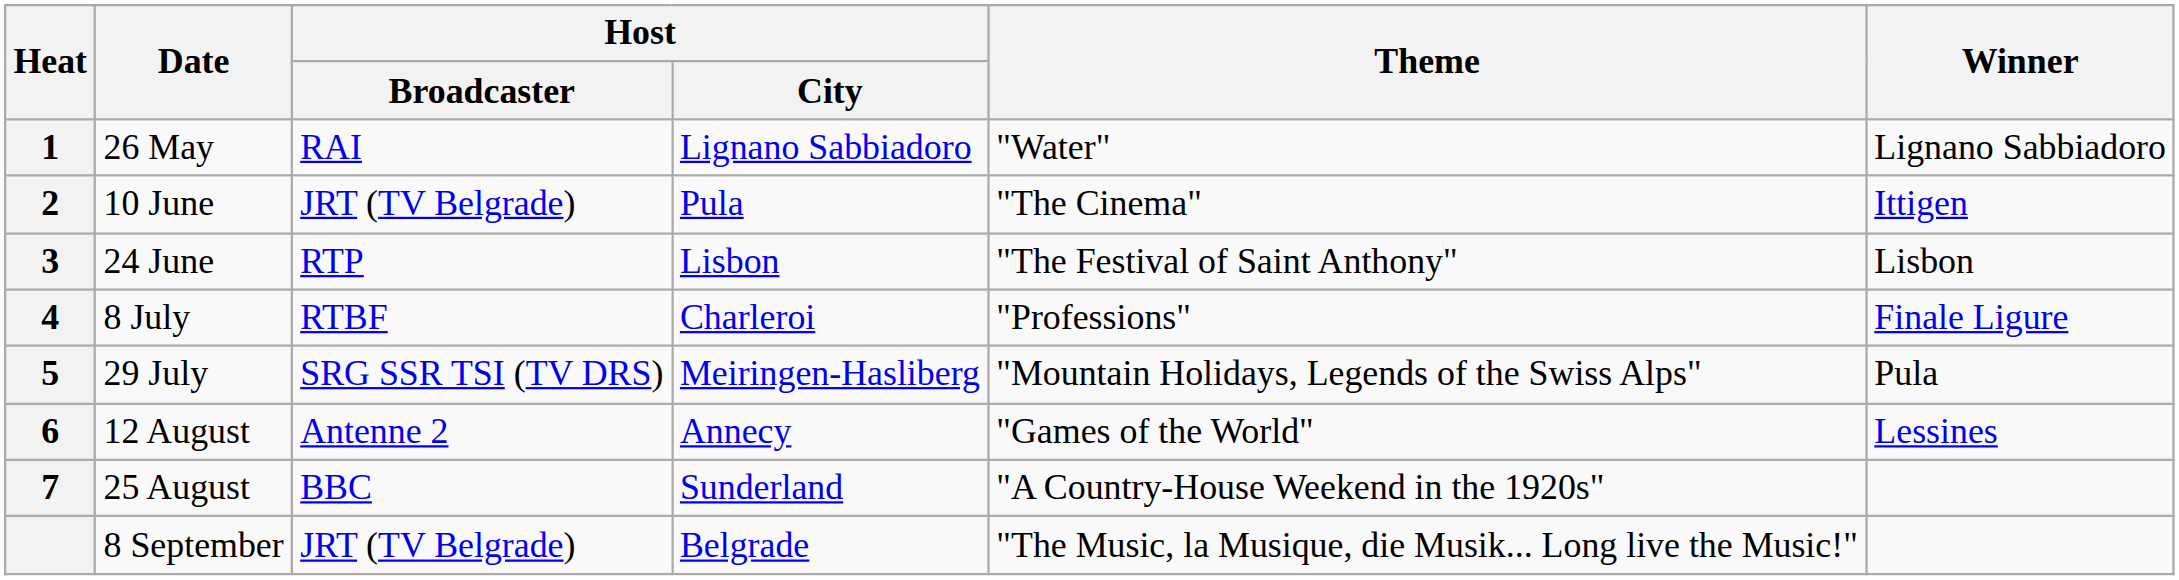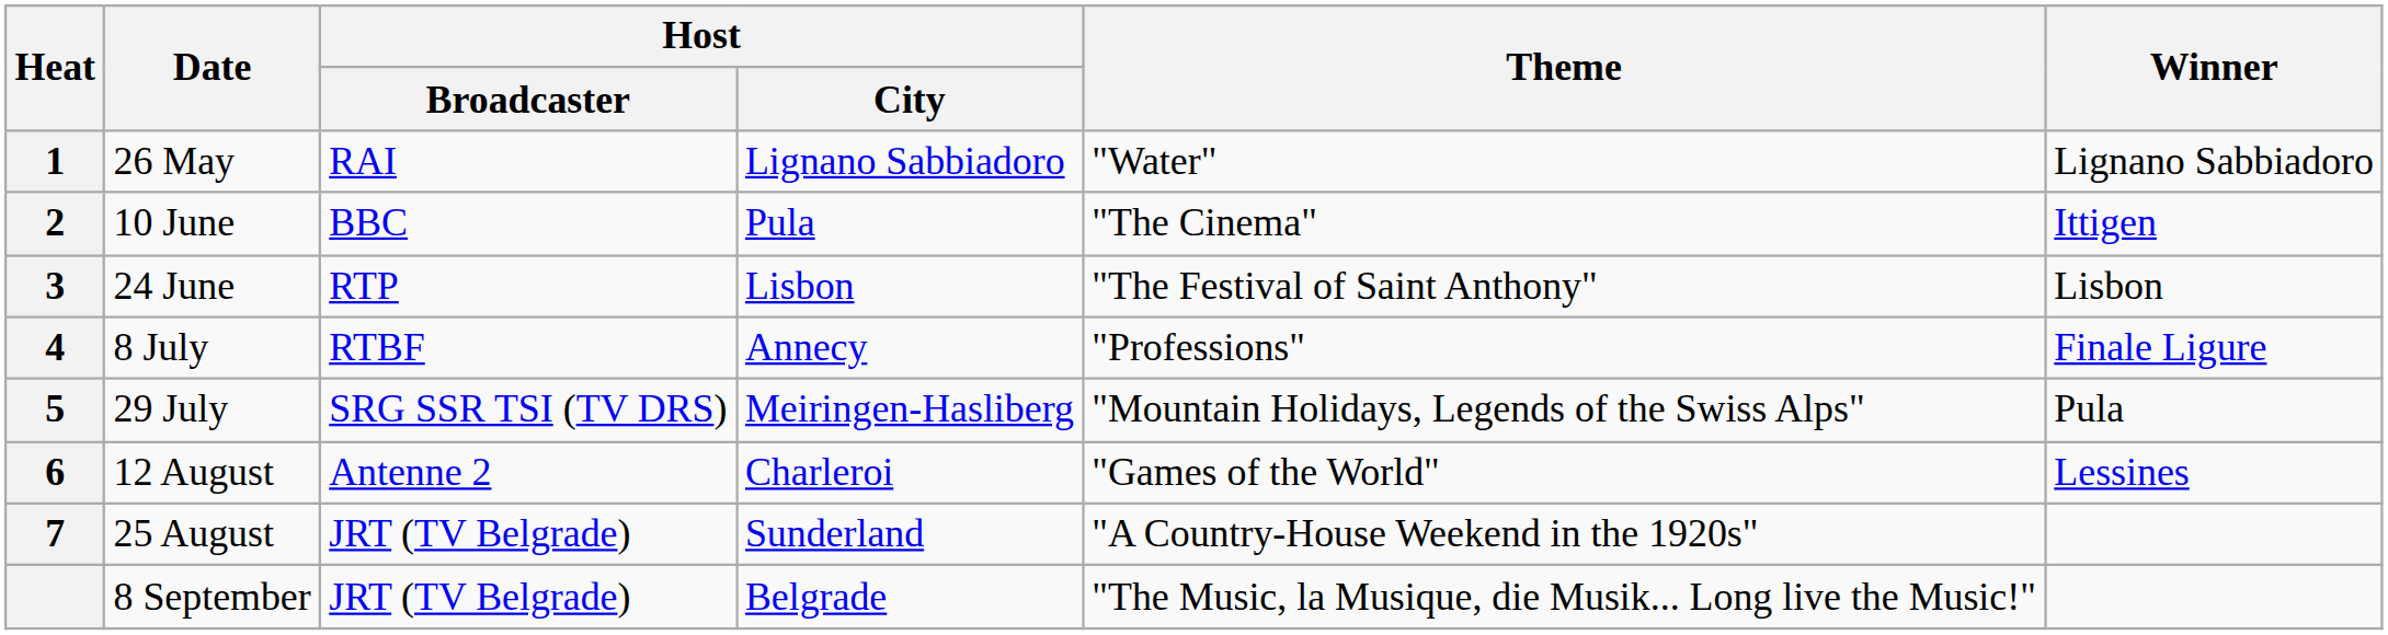 <table class="wikitable plainrowheaders">
 <tr>
 <th scope="col" rowspan=2>Heat</th>
 <th scope="col" rowspan=2>Date</th>
 <th scope="col" colspan=2>Host</th>
 <th scope="col" rowspan=2>Theme</th>
 <th scope="col" rowspan=2>Winner</th>
 </tr>
 <tr>
 <th scope="col">Broadcaster</th>
 <th scope="col">City</th>
 </tr>
 <tr>
 <th scope="row" style="text-align:center;">1</th>
 <td>26 May</td>
 <td><a href='#'>RAI</a></td>
 <td> <a href='#'>Lignano Sabbiadoro</a></td>
 <td>"Water"</td>
 <td> Lignano Sabbiadoro</td>
 </tr>
 <tr>
 <th scope="row" style="text-align:center;">2</th>
 <td>10 June</td>
-<td><a href='#'>JRT</a> (<a href='#'>TV Belgrade</a>)</td>
+<td><a href='#'>BBC</a></td>
 <td> <a href='#'>Pula</a></td>
 <td>"The Cinema"</td>
 <td> <a href='#'>Ittigen</a></td>
 </tr>
 <tr>
 <th scope="row" style="text-align:center;">3</th>
 <td>24 June</td>
 <td><a href='#'>RTP</a></td>
 <td> <a href='#'>Lisbon</a></td>
 <td>"The Festival of Saint Anthony"</td>
 <td> Lisbon</td>
 </tr>
 <tr>
 <th scope="row" style="text-align:center;">4</th>
 <td>8 July</td>
 <td><a href='#'>RTBF</a></td>
-<td> <a href='#'>Charleroi</a></td>
+<td> <a href='#'>Annecy</a></td>
 <td>"Professions"</td>
 <td> <a href='#'>Finale Ligure</a></td>
 </tr>
 <tr>
 <th scope="row" style="text-align:center;">5</th>
 <td>29 July</td>
 <td><a href='#'>SRG SSR TSI</a> (<a href='#'>TV DRS</a>)</td>
 <td> <a href='#'>Meiringen-Hasliberg</a></td>
 <td>"Mountain Holidays, Legends of the Swiss Alps"</td>
 <td> Pula</td>
 </tr>
 <tr>
 <th scope="row" style="text-align:center;">6</th>
 <td>12 August</td>
 <td><a href='#'>Antenne 2</a></td>
-<td> <a href='#'>Annecy</a></td>
+<td> <a href='#'>Charleroi</a></td>
 <td>"Games of the World"</td>
 <td> <a href='#'>Lessines</a></td>
 </tr>
 <tr>
 <th scope="row" style="text-align:center;">7</th>
 <td>25 August</td>
-<td><a href='#'>BBC</a></td>
+<td><a href='#'>JRT</a> (<a href='#'>TV Belgrade</a>)</td>
 <td> <a href='#'>Sunderland</a></td>
 <td>"A Country-House Weekend in the 1920s"</td>
 <td></td>
 </tr>
 <tr>
 <th scope="row" style="text-align:center;"></th>
 <td>8 September</td>
 <td><a href='#'>JRT</a> (<a href='#'>TV Belgrade</a>)</td>
 <td> <a href='#'>Belgrade</a></td>
 <td>"The Music, la Musique, die Musik... Long live the Music!"</td>
 <td></td>
 </tr>
 </table>
